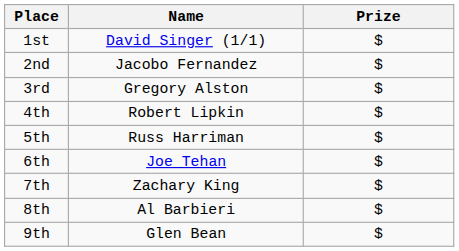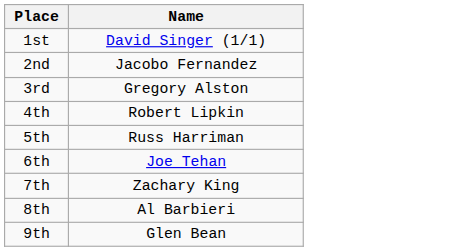 <table class="wikitable">
 <tr>
 <th width="50">Place</th>
 <th width="200">Name</th>
-<th width="125">Prize</th>
 </tr>
 <tr>
 <td align = "center">1st</td>
 <td align = "center"><a href='#'>David Singer</a> (1/1)</td>
-<td align = "center">$</td>
 </tr>
 <tr>
 <td align = "center">2nd</td>
 <td align = "center">Jacobo Fernandez</td>
-<td align = "center">$</td>
 </tr>
 <tr>
 <td align = "center">3rd</td>
 <td align = "center">Gregory Alston</td>
-<td align = "center">$</td>
 </tr>
 <tr>
 <td align = "center">4th</td>
 <td align = "center">Robert Lipkin</td>
-<td align = "center">$</td>
 </tr>
 <tr>
 <td align = "center">5th</td>
 <td align = "center">Russ Harriman</td>
-<td align = "center">$</td>
 </tr>
 <tr>
 <td align = "center">6th</td>
 <td align = "center"><a href='#'>Joe Tehan</a></td>
-<td align = "center">$</td>
 </tr>
 <tr>
 <td align = "center">7th</td>
 <td align = "center">Zachary King</td>
-<td align = "center">$</td>
 </tr>
 <tr>
 <td align = "center">8th</td>
 <td align = "center">Al Barbieri</td>
-<td align = "center">$</td>
 </tr>
 <tr>
 <td align = "center">9th</td>
 <td align = "center">Glen Bean</td>
-<td align = "center">$</td>
 </tr>
 </table>
